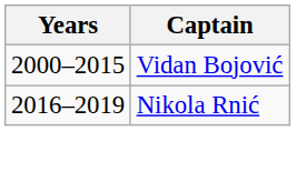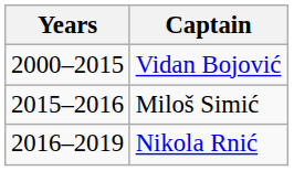 <table class="wikitable">
 <tr>
 <th>Years</th>
 <th>Captain</th>
 </tr>
 <tr>
 <td align=center>2000–2015</td>
 <td> <a href='#'>Vidan Bojović</a></td>
 </tr>
 <tr>
+<td align=center>2015–2016</td>
+<td> Miloš Simić</td>
+</tr>
+<tr>
 <td align=center>2016–2019</td>
 <td> <a href='#'>Nikola Rnić</a></td>
 </tr>
 </table>
